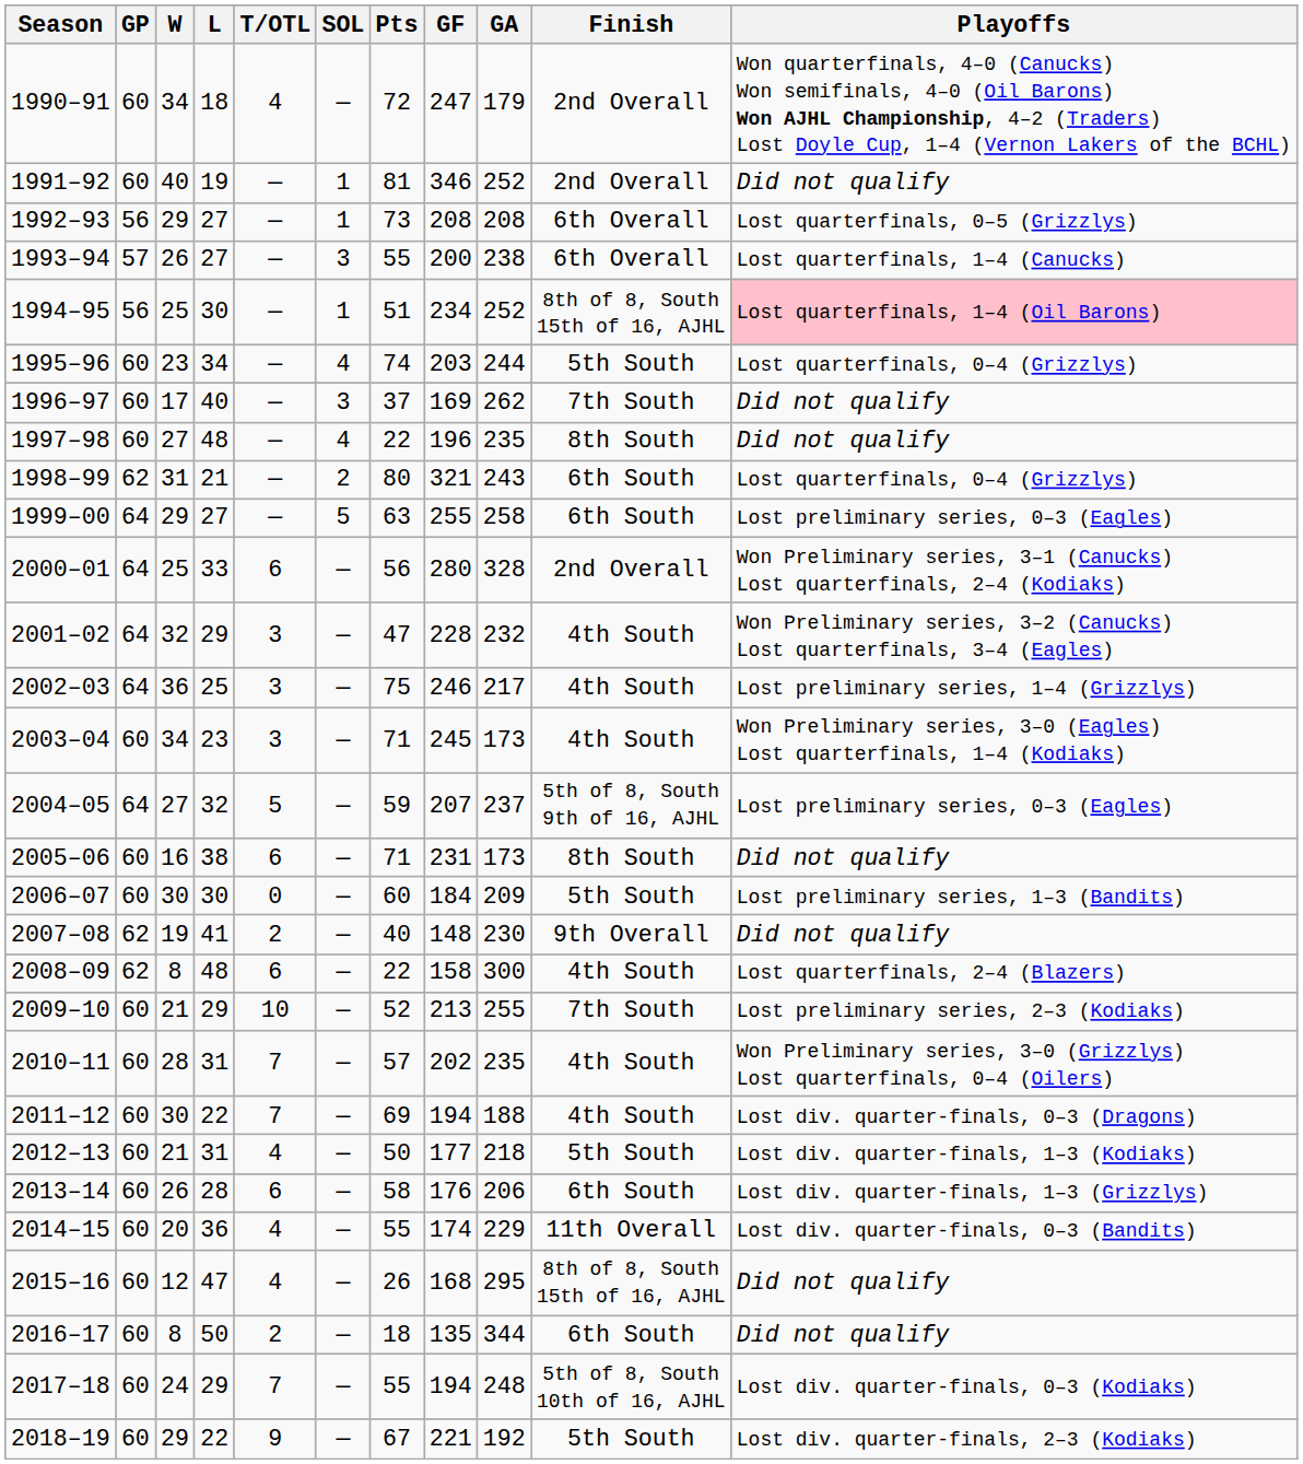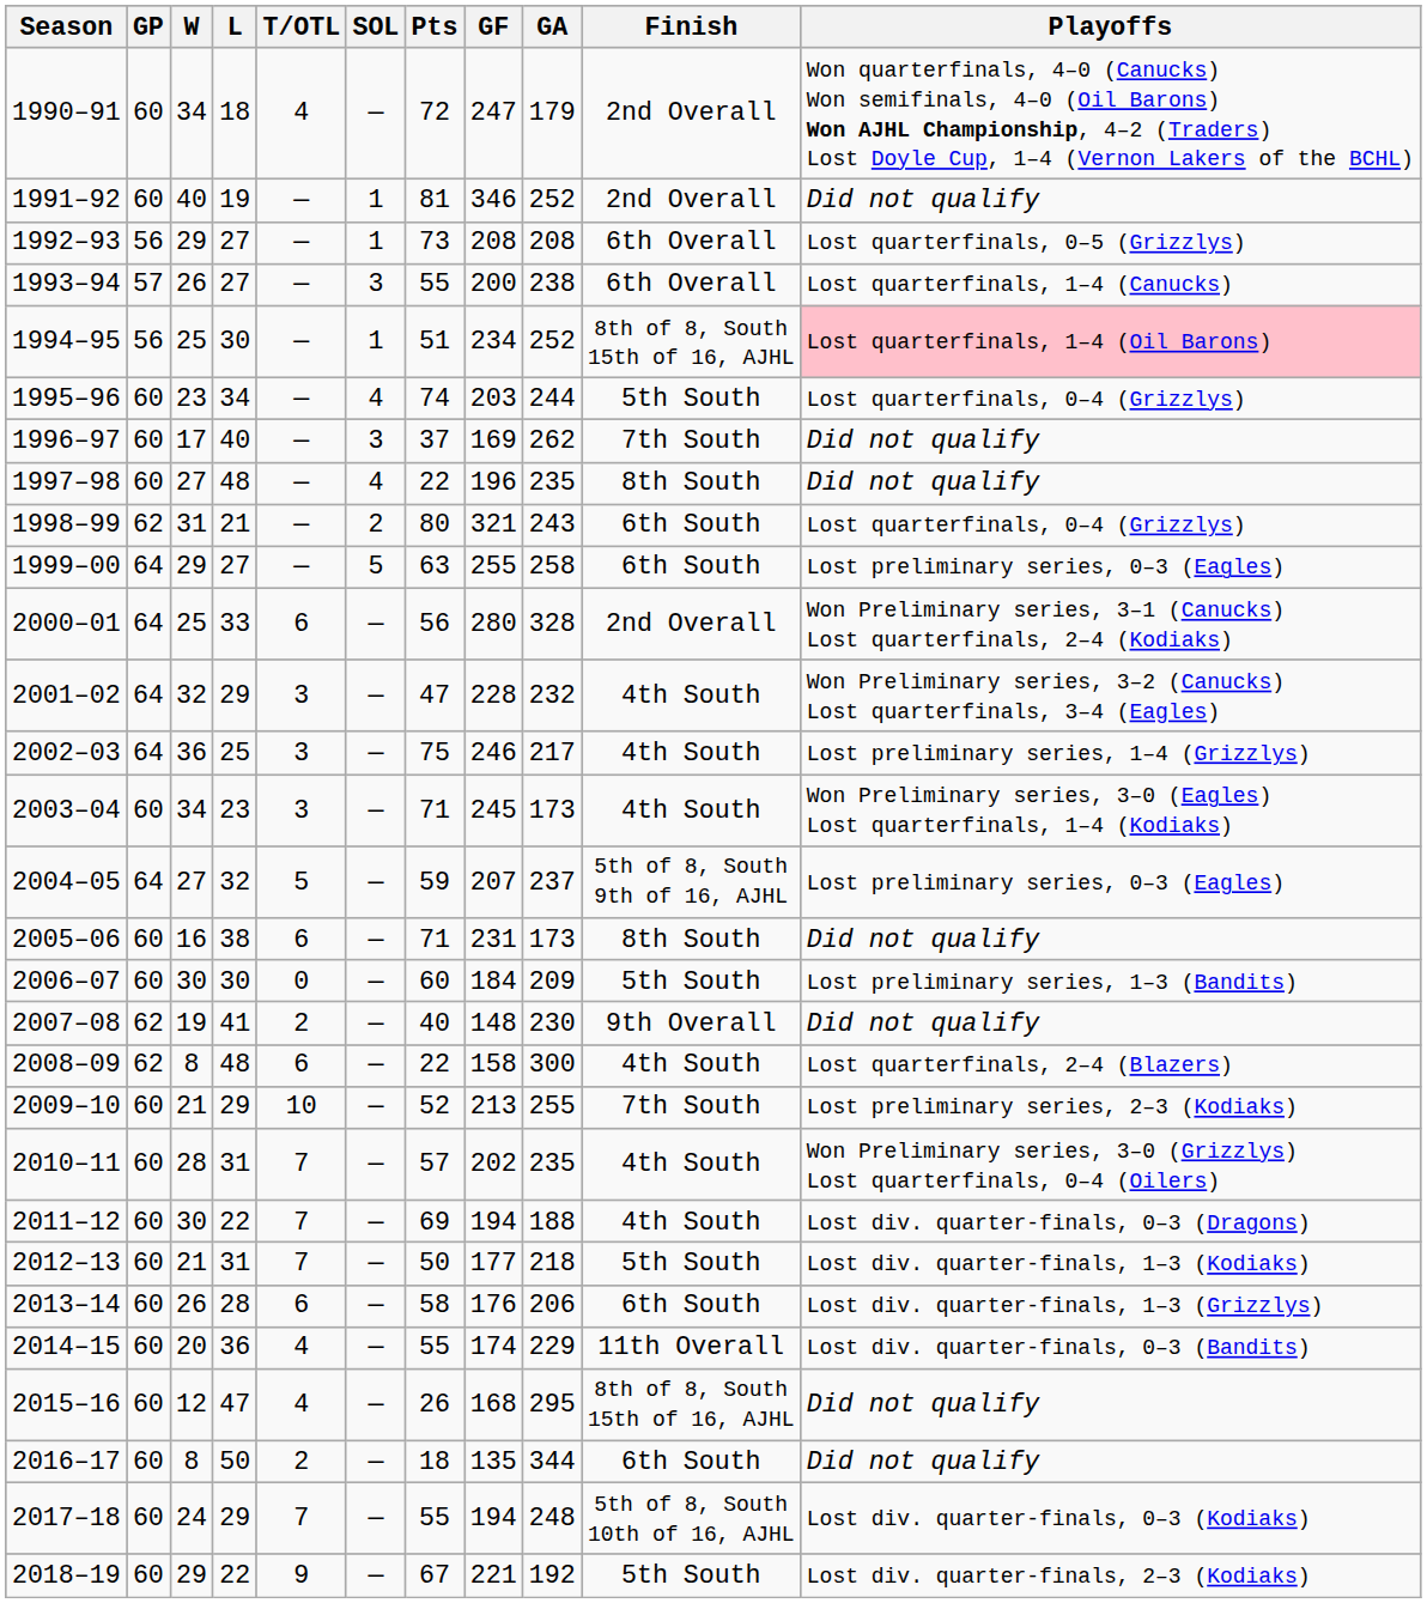 <table class="wikitable" style="text-align:center">
 <tr>
 <th>Season</th>
 <th>GP</th>
 <th>W</th>
 <th>L</th>
 <th>T/OTL</th>
 <th>SOL</th>
 <th>Pts</th>
 <th>GF</th>
 <th>GA</th>
 <th>Finish</th>
 <th>Playoffs</th>
 </tr>
 <tr>
 <td>1990–91</td>
 <td>60</td>
 <td>34</td>
 <td>18</td>
 <td>4</td>
 <td>—</td>
 <td>72</td>
 <td>247</td>
 <td>179</td>
 <td>2nd Overall</td>
 <td align=left><small>Won quarterfinals, 4–0 (<a href='#'>Canucks</a>)<br>Won semifinals, 4–0 (<a href='#'>Oil Barons</a>)<br><strong>Won AJHL Championship</strong>, 4–2 (<a href='#'>Traders</a>)<br>Lost <a href='#'>Doyle Cup</a>, 1–4 (<a href='#'>Vernon Lakers</a> of the <a href='#'>BCHL</a>)</small></td>
 </tr>
 <tr>
 <td>1991–92</td>
 <td>60</td>
 <td>40</td>
 <td>19</td>
 <td>—</td>
 <td>1</td>
 <td>81</td>
 <td>346</td>
 <td>252</td>
 <td>2nd Overall</td>
 <td align=left><em>Did not qualify</em></td>
 </tr>
 <tr>
 <td>1992–93</td>
 <td>56</td>
 <td>29</td>
 <td>27</td>
 <td>—</td>
 <td>1</td>
 <td>73</td>
 <td>208</td>
 <td>208</td>
 <td>6th Overall</td>
 <td align=left><small>Lost quarterfinals, 0–5 (<a href='#'>Grizzlys</a>)</small></td>
 </tr>
 <tr>
 <td>1993–94</td>
 <td>57</td>
 <td>26</td>
 <td>27</td>
 <td>—</td>
 <td>3</td>
 <td>55</td>
 <td>200</td>
 <td>238</td>
 <td>6th Overall</td>
 <td align=left><small>Lost quarterfinals, 1–4 (<a href='#'>Canucks</a>)</small></td>
 </tr>
 <tr>
 <td>1994–95</td>
 <td>56</td>
 <td>25</td>
 <td>30</td>
 <td>—</td>
 <td>1</td>
 <td>51</td>
 <td>234</td>
 <td>252</td>
 <td><small>8th of 8, South<br>15th of 16, AJHL</small></td>
 <td align=left style="background: pink;"><small>Lost quarterfinals, 1–4 (<a href='#'>Oil Barons</a>)</small></td>
 </tr>
 <tr>
 <td>1995–96</td>
 <td>60</td>
 <td>23</td>
 <td>34</td>
 <td>—</td>
 <td>4</td>
 <td>74</td>
 <td>203</td>
 <td>244</td>
 <td>5th South</td>
 <td align=left><small>Lost quarterfinals, 0–4 (<a href='#'>Grizzlys</a>)</small></td>
 </tr>
 <tr>
 <td>1996–97</td>
 <td>60</td>
 <td>17</td>
 <td>40</td>
 <td>—</td>
 <td>3</td>
 <td>37</td>
 <td>169</td>
 <td>262</td>
 <td>7th South</td>
 <td align=left><em>Did not qualify</em></td>
 </tr>
 <tr>
 <td>1997–98</td>
 <td>60</td>
 <td>27</td>
 <td>48</td>
 <td>—</td>
 <td>4</td>
 <td>22</td>
 <td>196</td>
 <td>235</td>
 <td>8th South</td>
 <td align=left><em>Did not qualify</em></td>
 </tr>
 <tr>
 <td>1998–99</td>
 <td>62</td>
 <td>31</td>
 <td>21</td>
 <td>—</td>
 <td>2</td>
 <td>80</td>
 <td>321</td>
 <td>243</td>
 <td>6th South</td>
 <td align=left><small>Lost quarterfinals, 0–4 (<a href='#'>Grizzlys</a>)</small></td>
 </tr>
 <tr>
 <td>1999–00</td>
 <td>64</td>
 <td>29</td>
 <td>27</td>
 <td>—</td>
 <td>5</td>
 <td>63</td>
 <td>255</td>
 <td>258</td>
 <td>6th South</td>
 <td align=left><small>Lost preliminary series, 0–3 (<a href='#'>Eagles</a>)</small></td>
 </tr>
 <tr>
 <td>2000–01</td>
 <td>64</td>
 <td>25</td>
 <td>33</td>
 <td>6</td>
 <td>—</td>
 <td>56</td>
 <td>280</td>
 <td>328</td>
 <td>2nd Overall</td>
 <td align=left><small>Won Preliminary series, 3–1 (<a href='#'>Canucks</a>)<br>Lost quarterfinals, 2–4 (<a href='#'>Kodiaks</a>)</small></td>
 </tr>
 <tr>
 <td>2001–02</td>
 <td>64</td>
 <td>32</td>
 <td>29</td>
 <td>3</td>
 <td>—</td>
 <td>47</td>
 <td>228</td>
 <td>232</td>
 <td>4th South</td>
 <td align=left><small>Won Preliminary series, 3–2 (<a href='#'>Canucks</a>)<br>Lost quarterfinals, 3–4 (<a href='#'>Eagles</a>)</small></td>
 </tr>
 <tr>
 <td>2002–03</td>
 <td>64</td>
 <td>36</td>
 <td>25</td>
 <td>3</td>
 <td>—</td>
 <td>75</td>
 <td>246</td>
 <td>217</td>
 <td>4th South</td>
 <td align=left><small>Lost preliminary series, 1–4 (<a href='#'>Grizzlys</a>)</small></td>
 </tr>
 <tr>
 <td>2003–04</td>
 <td>60</td>
 <td>34</td>
 <td>23</td>
 <td>3</td>
 <td>—</td>
 <td>71</td>
 <td>245</td>
 <td>173</td>
 <td>4th South</td>
 <td align=left><small>Won Preliminary series, 3–0 (<a href='#'>Eagles</a>)<br>Lost quarterfinals, 1–4 (<a href='#'>Kodiaks</a>)</small></td>
 </tr>
 <tr>
 <td>2004–05</td>
 <td>64</td>
 <td>27</td>
 <td>32</td>
 <td>5</td>
 <td>—</td>
 <td>59</td>
 <td>207</td>
 <td>237</td>
 <td><small>5th of 8, South<br>9th of 16, AJHL</small></td>
 <td align=left><small>Lost preliminary series, 0–3 (<a href='#'>Eagles</a>)</small></td>
 </tr>
 <tr>
 <td>2005–06</td>
 <td>60</td>
 <td>16</td>
 <td>38</td>
 <td>6</td>
 <td>—</td>
 <td>71</td>
 <td>231</td>
 <td>173</td>
 <td>8th South</td>
 <td align=left><em>Did not qualify</em></td>
 </tr>
 <tr>
 <td>2006–07</td>
 <td>60</td>
 <td>30</td>
 <td>30</td>
 <td>0</td>
 <td>—</td>
 <td>60</td>
 <td>184</td>
 <td>209</td>
 <td>5th South</td>
 <td align=left><small>Lost preliminary series, 1–3 (<a href='#'>Bandits</a>)</small></td>
 </tr>
 <tr>
 <td>2007–08</td>
 <td>62</td>
 <td>19</td>
 <td>41</td>
 <td>2</td>
 <td>—</td>
 <td>40</td>
 <td>148</td>
 <td>230</td>
 <td>9th Overall</td>
 <td align=left><em>Did not qualify</em></td>
 </tr>
 <tr>
 <td>2008–09</td>
 <td>62</td>
 <td>8</td>
 <td>48</td>
 <td>6</td>
 <td>—</td>
 <td>22</td>
 <td>158</td>
 <td>300</td>
 <td>4th South</td>
 <td align=left><small> Lost quarterfinals, 2–4 (<a href='#'>Blazers</a>)</small></td>
 </tr>
 <tr>
 <td>2009–10</td>
 <td>60</td>
 <td>21</td>
 <td>29</td>
 <td>10</td>
 <td>—</td>
 <td>52</td>
 <td>213</td>
 <td>255</td>
 <td>7th South</td>
 <td align=left><small>Lost preliminary series, 2–3 (<a href='#'>Kodiaks</a>)</small></td>
 </tr>
 <tr>
 <td>2010–11</td>
 <td>60</td>
 <td>28</td>
 <td>31</td>
 <td>7</td>
 <td>—</td>
 <td>57</td>
 <td>202</td>
 <td>235</td>
 <td>4th South</td>
 <td align=left><small>Won Preliminary series, 3–0 (<a href='#'>Grizzlys</a>)<br>Lost quarterfinals, 0–4 (<a href='#'>Oilers</a>)</small></td>
 </tr>
 <tr>
 <td>2011–12</td>
 <td>60</td>
 <td>30</td>
 <td>22</td>
 <td>7</td>
 <td>—</td>
 <td>69</td>
 <td>194</td>
 <td>188</td>
 <td>4th South</td>
 <td align=left><small>Lost div. quarter-finals, 0–3 (<a href='#'>Dragons</a>)</small></td>
 </tr>
 <tr>
 <td>2012–13</td>
 <td>60</td>
 <td>21</td>
 <td>31</td>
-<td>4</td>
+<td>7</td>
 <td>—</td>
 <td>50</td>
 <td>177</td>
 <td>218</td>
 <td>5th South</td>
 <td align=left><small>Lost div. quarter-finals, 1–3 (<a href='#'>Kodiaks</a>)</small></td>
 </tr>
 <tr>
 <td>2013–14</td>
 <td>60</td>
 <td>26</td>
 <td>28</td>
 <td>6</td>
 <td>—</td>
 <td>58</td>
 <td>176</td>
 <td>206</td>
 <td>6th South</td>
 <td align=left><small>Lost div. quarter-finals, 1–3 (<a href='#'>Grizzlys</a>)</small></td>
 </tr>
 <tr>
 <td>2014–15</td>
 <td>60</td>
 <td>20</td>
 <td>36</td>
 <td>4</td>
 <td>—</td>
 <td>55</td>
 <td>174</td>
 <td>229</td>
 <td>11th Overall</td>
 <td align=left><small>Lost div. quarter-finals, 0–3 (<a href='#'>Bandits</a>)</small></td>
 </tr>
 <tr>
 <td>2015–16</td>
 <td>60</td>
 <td>12</td>
 <td>47</td>
 <td>4</td>
 <td>—</td>
 <td>26</td>
 <td>168</td>
 <td>295</td>
 <td><small>8th of 8, South<br>15th of 16, AJHL</small></td>
 <td align=left><em>Did not qualify</em></td>
 </tr>
 <tr>
 <td>2016–17</td>
 <td>60</td>
 <td>8</td>
 <td>50</td>
 <td>2</td>
 <td>—</td>
 <td>18</td>
 <td>135</td>
 <td>344</td>
 <td>6th South</td>
 <td align=left><em>Did not qualify</em></td>
 </tr>
 <tr>
 <td>2017–18</td>
 <td>60</td>
 <td>24</td>
 <td>29</td>
 <td>7</td>
 <td>—</td>
 <td>55</td>
 <td>194</td>
 <td>248</td>
 <td><small>5th of 8, South<br>10th of 16, AJHL</small></td>
 <td align=left><small>Lost div. quarter-finals, 0–3 (<a href='#'>Kodiaks</a>)</small></td>
 </tr>
 <tr>
 <td>2018–19</td>
 <td>60</td>
 <td>29</td>
 <td>22</td>
 <td>9</td>
 <td>—</td>
 <td>67</td>
 <td>221</td>
 <td>192</td>
 <td>5th South</td>
 <td align=left><small>Lost div. quarter-finals, 2–3 (<a href='#'>Kodiaks</a>)</small></td>
 </tr>
 </table>
